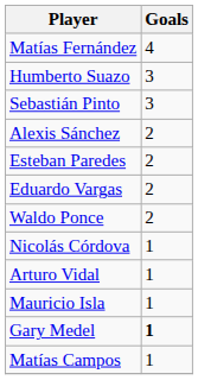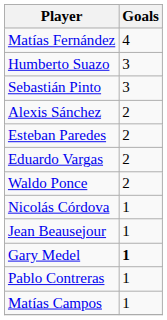 <table class="wikitable sortable" style="text-align: left;">
 <tr>
 <th>Player</th>
 <th>Goals</th>
 </tr>
 <tr>
 <td><a href='#'>Matías Fernández</a></td>
 <td>4</td>
 </tr>
 <tr>
 <td><a href='#'>Humberto Suazo</a></td>
 <td>3</td>
 </tr>
 <tr>
 <td><a href='#'>Sebastián Pinto</a></td>
 <td>3</td>
 </tr>
 <tr>
 <td><a href='#'>Alexis Sánchez</a></td>
 <td>2</td>
 </tr>
 <tr>
 <td><a href='#'>Esteban Paredes</a></td>
 <td>2</td>
 </tr>
 <tr>
 <td><a href='#'>Eduardo Vargas</a></td>
 <td>2</td>
 </tr>
 <tr>
 <td><a href='#'>Waldo Ponce</a></td>
 <td>2</td>
 </tr>
 <tr>
 <td><a href='#'>Nicolás Córdova</a></td>
 <td>1</td>
 </tr>
 <tr>
-<td><a href='#'>Arturo Vidal</a></td>
-<td>1</td>
-</tr>
-<tr>
-<td><a href='#'>Mauricio Isla</a></td>
+<td><a href='#'>Jean Beausejour</a></td>
 <td>1</td>
 </tr>
 <tr>
 <td><a href='#'>Gary Medel</a></td>
 <td><strong>1</strong></td>
+</tr>
+<tr>
+<td><a href='#'>Pablo Contreras</a></td>
+<td>1</td>
 </tr>
 <tr>
 <td><a href='#'>Matías Campos</a></td>
 <td>1</td>
 </tr>
 <tr>
 </tr>
 </table>
